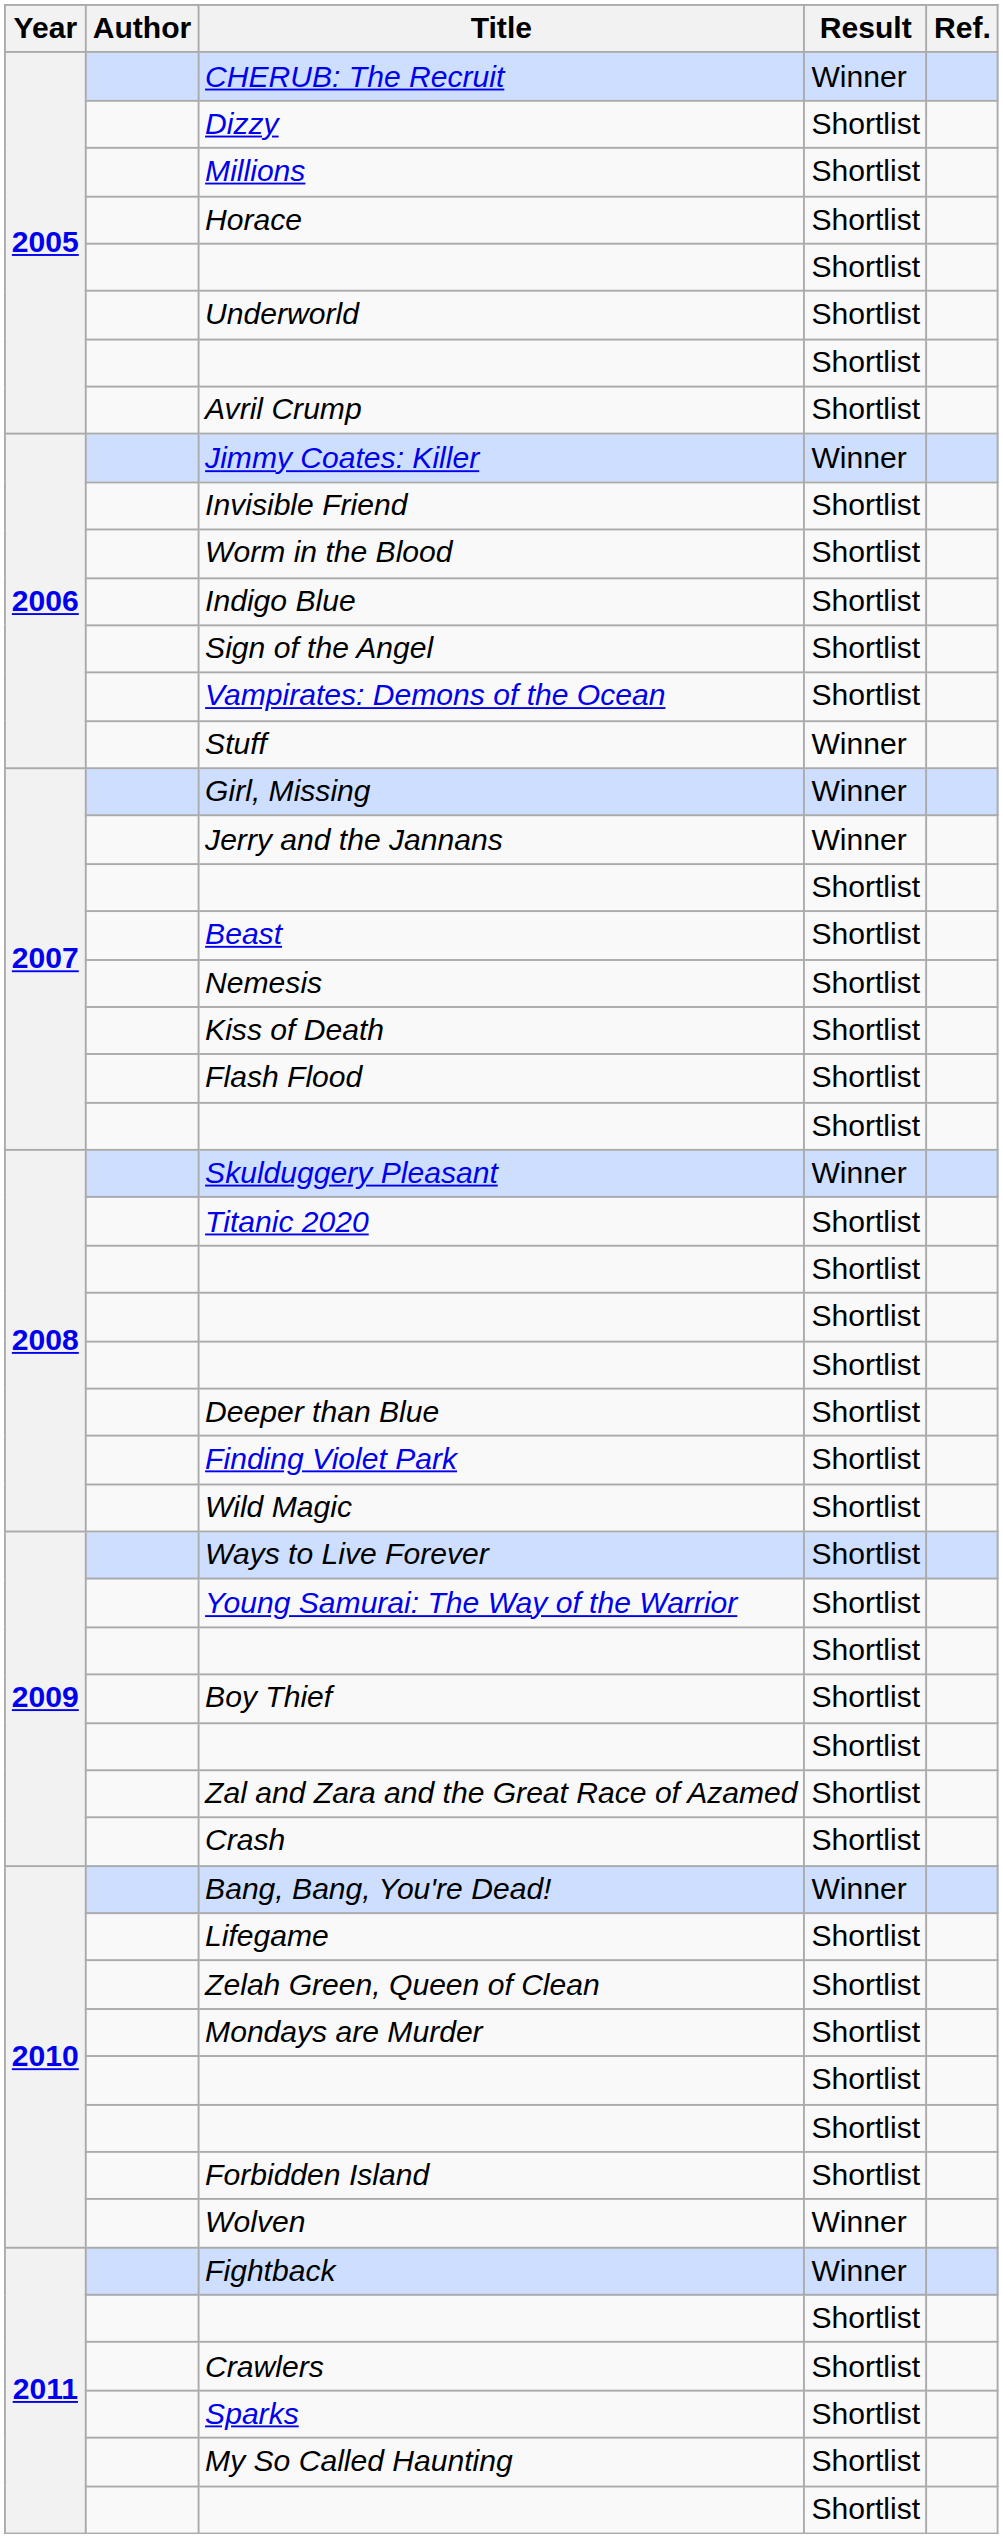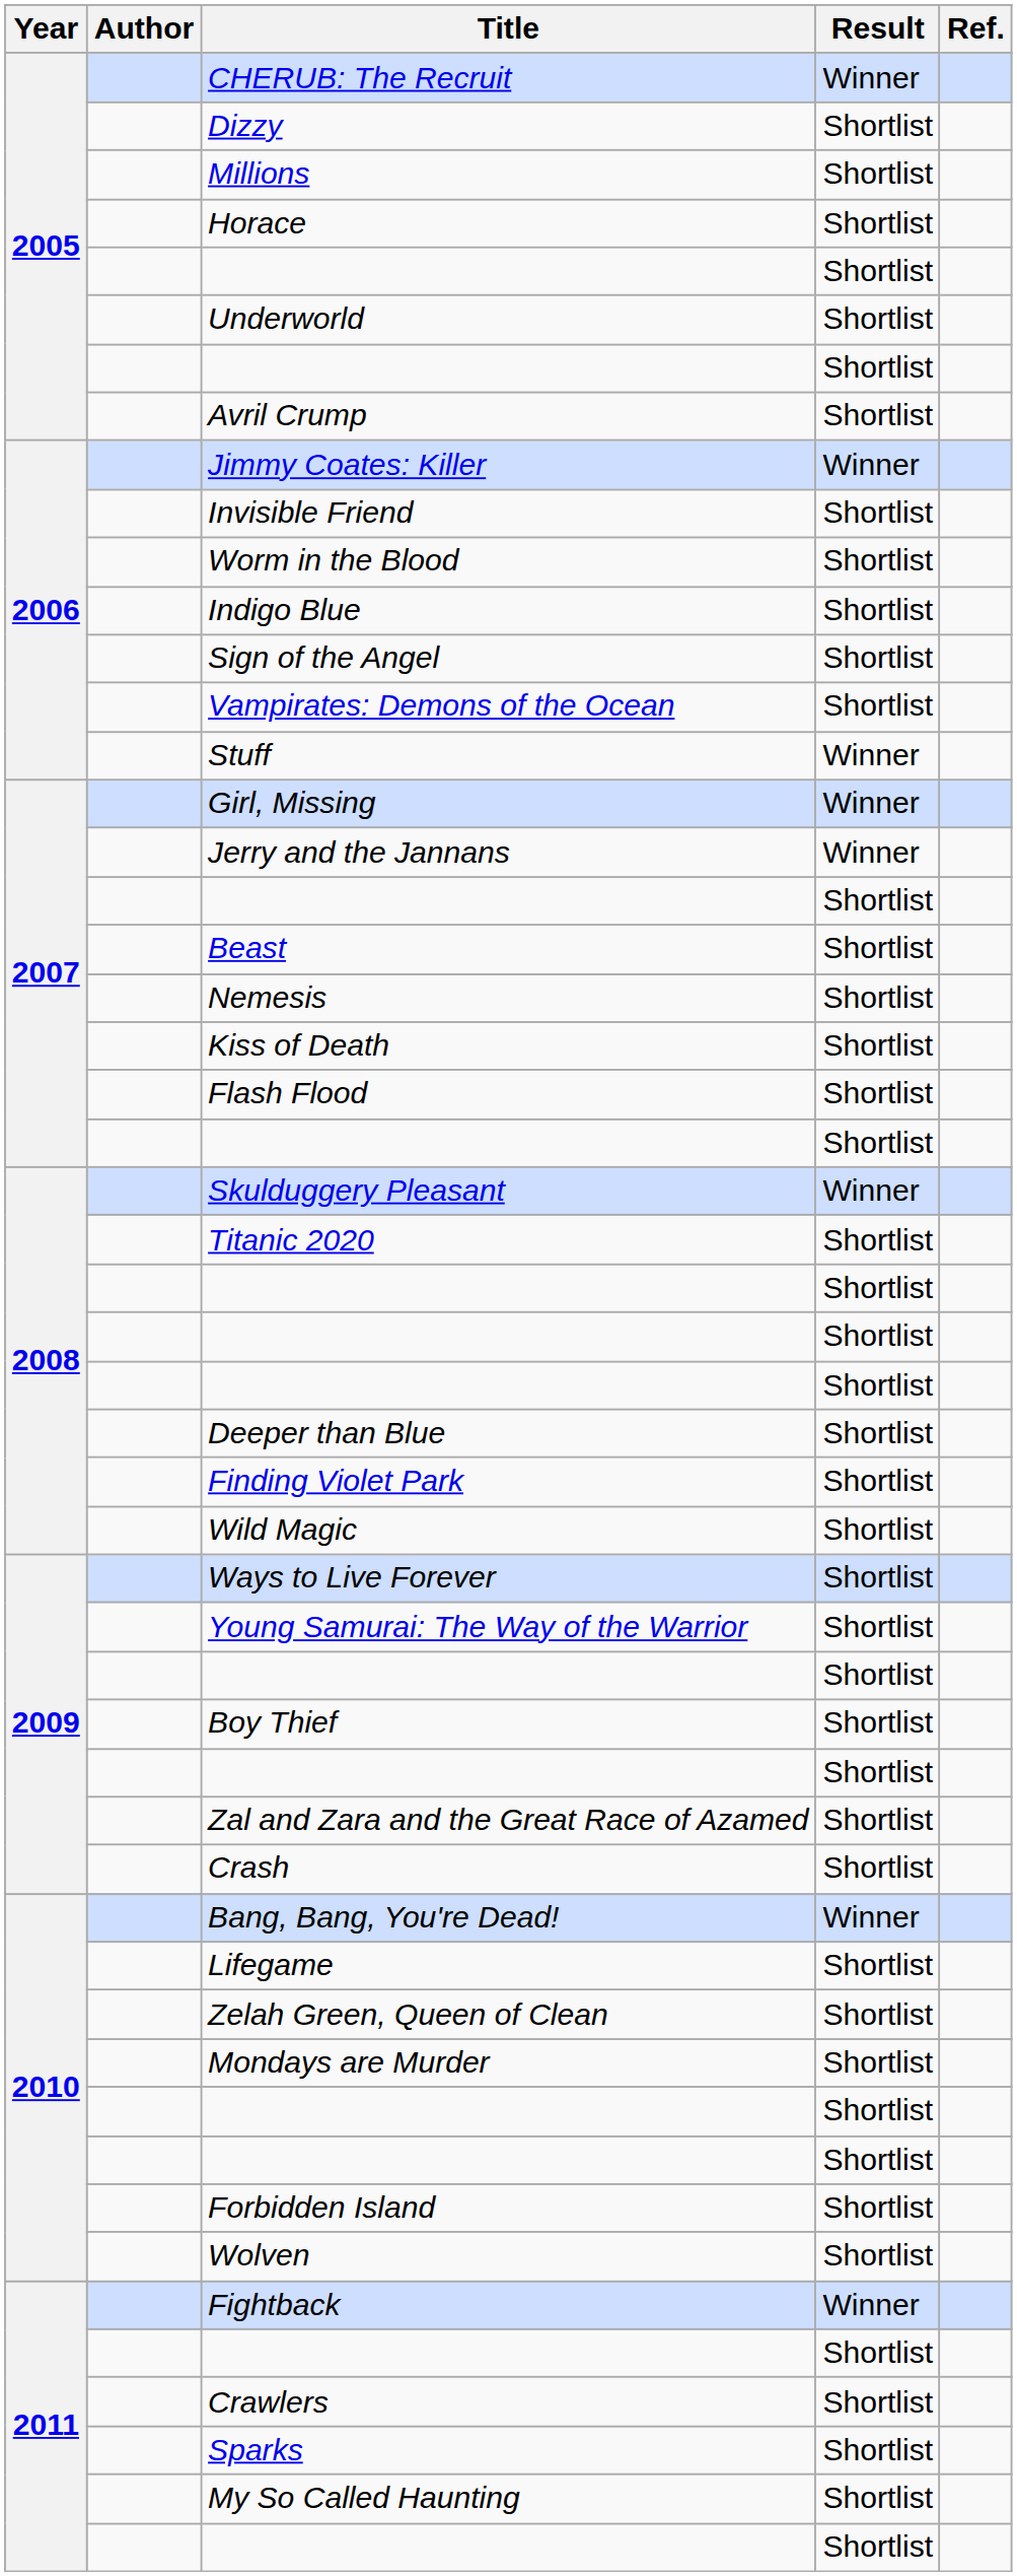 <table class="wikitable sortable mw-collapsible">
 <tr>
 <th>Year</th>
 <th>Author</th>
 <th>Title</th>
 <th>Result</th>
 <th>Ref.</th>
 </tr>
 <tr style=background:#cddeff>
 <th rowspan="8"><a href='#'>2005</a></th>
 <td></td>
 <td><em><a href='#'>CHERUB: The Recruit</a></em></td>
 <td>Winner</td>
 <td></td>
 </tr>
 <tr>
 <td></td>
 <td><em><a href='#'>Dizzy</a></em></td>
 <td>Shortlist</td>
 <td></td>
 </tr>
 <tr>
 <td></td>
 <td><em><a href='#'>Millions</a></em></td>
 <td>Shortlist</td>
 <td></td>
 </tr>
 <tr>
 <td></td>
 <td><em>Horace</em></td>
 <td>Shortlist</td>
 <td></td>
 </tr>
 <tr>
 <td></td>
 <td><em></em></td>
 <td>Shortlist</td>
 <td></td>
 </tr>
 <tr>
 <td></td>
 <td><em>Underworld</em></td>
 <td>Shortlist</td>
 <td></td>
 </tr>
 <tr>
 <td></td>
 <td><em></em></td>
 <td>Shortlist</td>
 <td></td>
 </tr>
 <tr>
 <td></td>
 <td><em>Avril Crump</em></td>
 <td>Shortlist</td>
 <td></td>
 </tr>
 <tr style=background:#cddeff>
 <th rowspan="7"><a href='#'>2006</a></th>
 <td></td>
 <td><em><a href='#'>Jimmy Coates: Killer</a></em></td>
 <td>Winner</td>
 <td></td>
 </tr>
 <tr>
 <td></td>
 <td><em>Invisible Friend</em></td>
 <td>Shortlist</td>
 <td></td>
 </tr>
 <tr>
 <td></td>
 <td><em>Worm in the Blood</em></td>
 <td>Shortlist</td>
 <td></td>
 </tr>
 <tr>
 <td></td>
 <td><em>Indigo Blue</em></td>
 <td>Shortlist</td>
 <td></td>
 </tr>
 <tr>
 <td></td>
 <td><em>Sign of the Angel</em></td>
 <td>Shortlist</td>
 <td></td>
 </tr>
 <tr>
 <td></td>
 <td><em><a href='#'>Vampirates: Demons of the Ocean</a></em></td>
 <td>Shortlist</td>
 <td></td>
 </tr>
 <tr>
 <td></td>
 <td><em>Stuff</em></td>
 <td>Winner</td>
 <td></td>
 </tr>
 <tr style=background:#cddeff>
 <th rowspan="8"><a href='#'>2007</a></th>
 <td></td>
 <td><em>Girl, Missing</em></td>
 <td>Winner</td>
 <td></td>
 </tr>
 <tr>
 <td></td>
 <td><em>Jerry and the Jannans</em></td>
 <td>Winner</td>
 <td></td>
 </tr>
 <tr>
 <td></td>
 <td><em></em></td>
 <td>Shortlist</td>
 <td></td>
 </tr>
 <tr>
 <td></td>
 <td><em><a href='#'>Beast</a></em></td>
 <td>Shortlist</td>
 <td></td>
 </tr>
 <tr>
 <td></td>
 <td><em>Nemesis</em></td>
 <td>Shortlist</td>
 <td></td>
 </tr>
 <tr>
 <td></td>
 <td><em>Kiss of Death</em></td>
 <td>Shortlist</td>
 <td></td>
 </tr>
 <tr>
 <td></td>
 <td><em>Flash Flood</em></td>
 <td>Shortlist</td>
 <td></td>
 </tr>
 <tr>
 <td></td>
 <td><em></em></td>
 <td>Shortlist</td>
 <td></td>
 </tr>
 <tr style=background:#cddeff>
 <th rowspan="8"><a href='#'>2008</a></th>
 <td></td>
 <td><em><a href='#'>Skulduggery Pleasant</a></em></td>
 <td>Winner</td>
 <td></td>
 </tr>
 <tr>
 <td></td>
 <td><em><a href='#'>Titanic 2020</a></em></td>
 <td>Shortlist</td>
 <td></td>
 </tr>
 <tr>
 <td></td>
 <td><em></em></td>
 <td>Shortlist</td>
 <td></td>
 </tr>
 <tr>
 <td></td>
 <td><em></em></td>
 <td>Shortlist</td>
 <td></td>
 </tr>
 <tr>
 <td></td>
 <td><em></em></td>
 <td>Shortlist</td>
 <td></td>
 </tr>
 <tr>
 <td></td>
 <td><em>Deeper than Blue</em></td>
 <td>Shortlist</td>
 <td></td>
 </tr>
 <tr>
 <td></td>
 <td><em><a href='#'>Finding Violet Park</a></em></td>
 <td>Shortlist</td>
 <td></td>
 </tr>
 <tr>
 <td></td>
 <td><em>Wild Magic</em></td>
 <td>Shortlist</td>
 <td></td>
 </tr>
 <tr style=background:#cddeff>
 <th rowspan="7"><a href='#'>2009</a></th>
 <td></td>
 <td><em>Ways to Live Forever</em></td>
 <td>Shortlist</td>
 <td></td>
 </tr>
 <tr>
 <td></td>
 <td><em><a href='#'>Young Samurai: The Way of the Warrior</a></em></td>
 <td>Shortlist</td>
 <td></td>
 </tr>
 <tr>
 <td></td>
 <td><em></em></td>
 <td>Shortlist</td>
 <td></td>
 </tr>
 <tr>
 <td></td>
 <td><em>Boy Thief</em></td>
 <td>Shortlist</td>
 <td></td>
 </tr>
 <tr>
 <td></td>
 <td><em></em></td>
 <td>Shortlist</td>
 <td></td>
 </tr>
 <tr>
 <td></td>
 <td><em>Zal and Zara and the Great Race of Azamed</em></td>
 <td>Shortlist</td>
 <td></td>
 </tr>
 <tr>
 <td></td>
 <td><em>Crash</em></td>
 <td>Shortlist</td>
 <td></td>
 </tr>
 <tr style=background:#cddeff>
 <th rowspan="8"><a href='#'>2010</a></th>
 <td></td>
 <td><em>Bang, Bang, You're Dead!</em></td>
 <td>Winner</td>
 <td></td>
 </tr>
 <tr>
 <td></td>
 <td><em>Lifegame</em></td>
 <td>Shortlist</td>
 <td></td>
 </tr>
 <tr>
 <td></td>
 <td><em>Zelah Green, Queen of Clean</em></td>
 <td>Shortlist</td>
 <td></td>
 </tr>
 <tr>
 <td></td>
 <td><em>Mondays are Murder</em></td>
 <td>Shortlist</td>
 <td></td>
 </tr>
 <tr>
 <td></td>
 <td><em></em></td>
 <td>Shortlist</td>
 <td></td>
 </tr>
 <tr>
 <td></td>
 <td><em></em></td>
 <td>Shortlist</td>
 <td></td>
 </tr>
 <tr>
 <td></td>
 <td><em>Forbidden Island</em></td>
 <td>Shortlist</td>
 <td></td>
 </tr>
 <tr>
 <td></td>
 <td><em>Wolven</em></td>
-<td>Winner</td>
+<td>Shortlist</td>
 <td></td>
 </tr>
 <tr style=background:#cddeff>
 <th rowspan="6"><a href='#'>2011</a></th>
 <td></td>
 <td><em>Fightback</em></td>
 <td>Winner</td>
 <td></td>
 </tr>
 <tr>
 <td></td>
 <td><em></em></td>
 <td>Shortlist</td>
 <td></td>
 </tr>
 <tr>
 <td></td>
 <td><em>Crawlers</em></td>
 <td>Shortlist</td>
 <td></td>
 </tr>
 <tr>
 <td></td>
 <td><em><a href='#'>Sparks</a></em></td>
 <td>Shortlist</td>
 <td></td>
 </tr>
 <tr>
 <td></td>
 <td><em>My So Called Haunting</em></td>
 <td>Shortlist</td>
 <td></td>
 </tr>
 <tr>
 <td></td>
 <td><em></em></td>
 <td>Shortlist</td>
 <td></td>
 </tr>
 </table>
